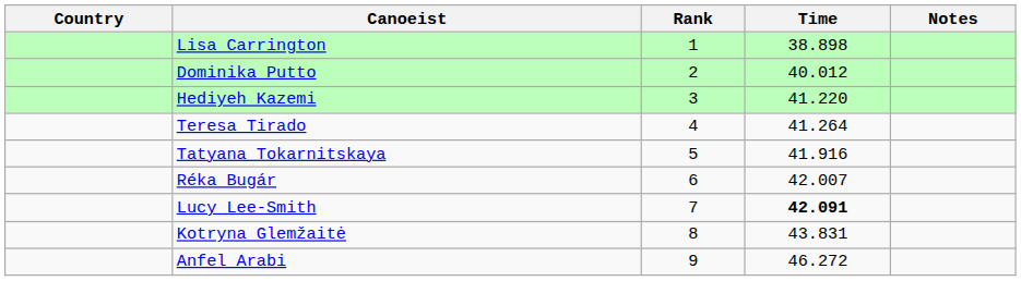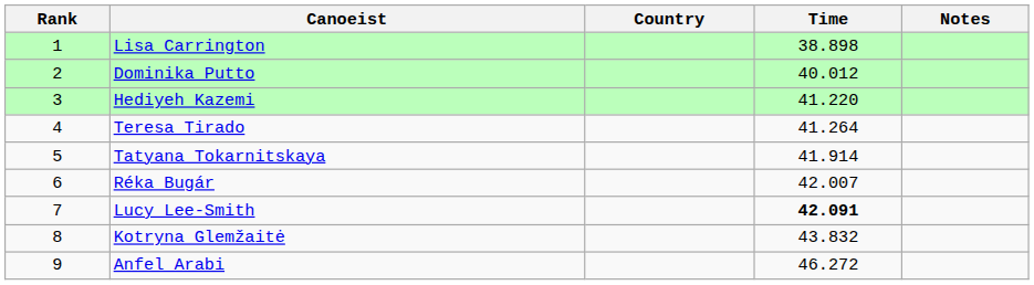 <table class="wikitable" style="text-align:center;width: 50%">
 <tr>
+<th>Rank</th>
+<th>Canoeist</th>
 <th>Country</th>
-<th>Canoeist</th>
-<th>Rank</th>
 <th>Time</th>
 <th>Notes</th>
 </tr>
 <tr bgcolor=bbffbb>
+<td>1</td>
+<td align="left"><a href='#'>Lisa Carrington</a></td>
 <td align="left"></td>
-<td align="left"><a href='#'>Lisa Carrington</a></td>
-<td>1</td>
 <td>38.898</td>
 <td></td>
 </tr>
 <tr bgcolor=bbffbb>
+<td>2</td>
+<td align="left"><a href='#'>Dominika Putto</a></td>
 <td align="left"></td>
-<td align="left"><a href='#'>Dominika Putto</a></td>
-<td>2</td>
 <td>40.012</td>
 <td></td>
 </tr>
 <tr bgcolor=bbffbb>
+<td>3</td>
+<td align="left"><a href='#'>Hediyeh Kazemi</a></td>
 <td align="left"></td>
-<td align="left"><a href='#'>Hediyeh Kazemi</a></td>
-<td>3</td>
 <td>41.220</td>
 <td></td>
 </tr>
 <tr>
+<td>4</td>
+<td align="left"><a href='#'>Teresa Tirado</a></td>
 <td align="left"></td>
-<td align="left"><a href='#'>Teresa Tirado</a></td>
-<td>4</td>
 <td>41.264</td>
 <td></td>
 </tr>
 <tr>
+<td>5</td>
+<td align="left"><a href='#'>Tatyana Tokarnitskaya</a></td>
 <td align="left"></td>
-<td align="left"><a href='#'>Tatyana Tokarnitskaya</a></td>
-<td>5</td>
-<td>41.916</td>
+<td>41.914</td>
 <td></td>
 </tr>
 <tr>
+<td>6</td>
+<td align="left"><a href='#'>Réka Bugár</a></td>
 <td align="left"></td>
-<td align="left"><a href='#'>Réka Bugár</a></td>
-<td>6</td>
 <td>42.007</td>
 <td></td>
 </tr>
 <tr>
+<td>7</td>
+<td align="left"><a href='#'>Lucy Lee-Smith</a></td>
 <td align="left"></td>
-<td align="left"><a href='#'>Lucy Lee-Smith</a></td>
-<td>7</td>
 <td><strong>42.091</strong></td>
 <td></td>
 </tr>
 <tr>
+<td>8</td>
+<td align="left"><a href='#'>Kotryna Glemžaitė</a></td>
 <td align="left"></td>
-<td align="left"><a href='#'>Kotryna Glemžaitė</a></td>
-<td>8</td>
-<td>43.831</td>
+<td>43.832</td>
 <td></td>
 </tr>
 <tr>
+<td>9</td>
+<td align="left"><a href='#'>Anfel Arabi</a></td>
 <td align="left"></td>
-<td align="left"><a href='#'>Anfel Arabi</a></td>
-<td>9</td>
 <td>46.272</td>
 <td></td>
 </tr>
 </table>
